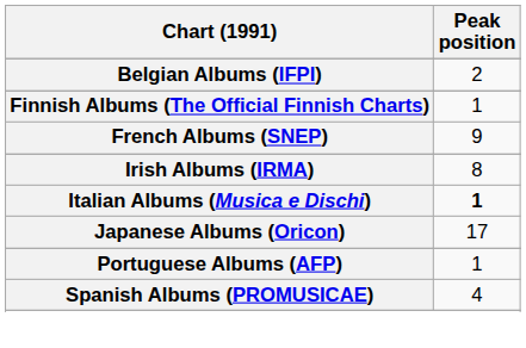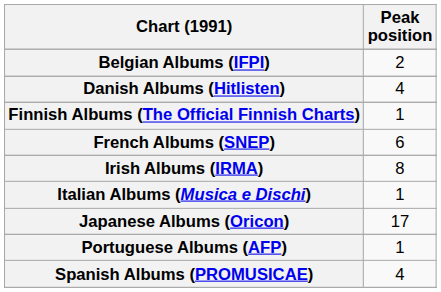 <table class="wikitable sortable plainrowheaders">
 <tr>
 <th scope="col">Chart (1991)</th>
 <th scope="col">Peak<br>position</th>
 </tr>
 <tr>
 </tr>
 <tr>
 </tr>
 <tr>
 <th scope="row">Belgian Albums (<a href='#'>IFPI</a>)</th>
 <td align="center">2</td>
 </tr>
 <tr>
 </tr>
 <tr>
+<th scope="row">Danish Albums (<a href='#'>Hitlisten</a>)</th>
+<td align="center">4</td>
+</tr>
+<tr>
 </tr>
 <tr>
 <th scope="row">Finnish Albums (<a href='#'>The Official Finnish Charts</a>)</th>
 <td align="center">1</td>
 </tr>
 <tr>
 <th scope="row">French Albums (<a href='#'>SNEP</a>)</th>
-<td align="center">9</td>
+<td align="center">6</td>
 </tr>
 <tr>
 </tr>
 <tr>
 </tr>
 <tr>
 <th scope="row">Irish Albums (<a href='#'>IRMA</a>)</th>
 <td align="center">8</td>
 </tr>
 <tr>
 <th scope="row">Italian Albums (<em><a href='#'>Musica e Dischi</a></em>)</th>
-<td align="center"><strong>1</strong></td>
+<td align="center">1</td>
 </tr>
 <tr>
 <th scope="row">Japanese Albums (<a href='#'>Oricon</a>)</th>
 <td align="center">17</td>
 </tr>
 <tr>
 </tr>
 <tr>
 </tr>
 <tr>
 <th scope="row">Portuguese Albums (<a href='#'>AFP</a>)</th>
 <td align="center">1</td>
 </tr>
 <tr>
 <th scope="row">Spanish Albums (<a href='#'>PROMUSICAE</a>)</th>
 <td align="center">4</td>
 </tr>
 <tr>
 </tr>
 <tr>
 </tr>
 <tr>
 </tr>
 <tr>
 </tr>
 </table>
